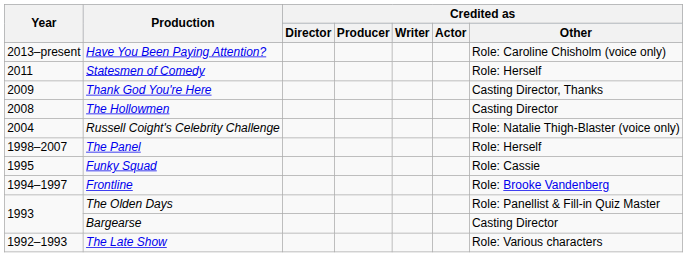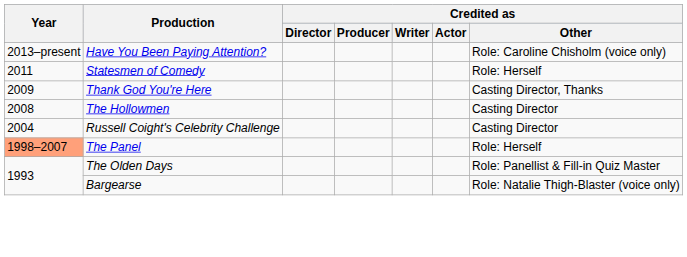 <table class="wikitable">
 <tr style="background:#b0c4de; text-align:center;">
 <th rowspan="2">Year</th>
 <th rowspan="2">Production</th>
 <th colspan="5">Credited as</th>
 </tr>
 <tr style="background:#b0c4de; text-align:center;">
 <th>Director</th>
 <th>Producer</th>
 <th>Writer</th>
 <th>Actor</th>
 <th>Other</th>
 </tr>
 <tr>
 <td>2013–present</td>
 <td><em><a href='#'>Have You Been Paying Attention?</a></em></td>
 <td></td>
 <td></td>
 <td></td>
 <td></td>
 <td>Role: Caroline Chisholm (voice only)</td>
 </tr>
 <tr>
 <td>2011</td>
 <td><em><a href='#'>Statesmen of Comedy</a></em></td>
 <td></td>
 <td></td>
 <td></td>
 <td></td>
 <td>Role: Herself</td>
 </tr>
 <tr>
 <td>2009</td>
 <td><em><a href='#'>Thank God You're Here</a></em></td>
 <td></td>
 <td></td>
 <td></td>
 <td></td>
 <td>Casting Director, Thanks</td>
 </tr>
 <tr>
 <td>2008</td>
 <td><em><a href='#'>The Hollowmen</a></em></td>
 <td></td>
 <td></td>
 <td></td>
 <td></td>
 <td>Casting Director</td>
 </tr>
 <tr>
 <td>2004</td>
 <td><em>Russell Coight's Celebrity Challenge</em></td>
 <td></td>
 <td></td>
 <td></td>
 <td></td>
-<td>Role: Natalie Thigh-Blaster (voice only)</td>
+<td>Casting Director</td>
 </tr>
 <tr>
-<td>1998–2007</td>
+<td style="background: lightsalmon;">1998–2007</td>
 <td><em><a href='#'>The Panel</a></em></td>
 <td></td>
 <td></td>
 <td></td>
 <td></td>
 <td>Role: Herself</td>
-</tr>
-<tr>
-<td>1995</td>
-<td><em><a href='#'>Funky Squad</a></em></td>
-<td></td>
-<td></td>
-<td></td>
-<td></td>
-<td>Role: Cassie</td>
-</tr>
-<tr>
-<td>1994–1997</td>
-<td><em><a href='#'>Frontline</a></em></td>
-<td></td>
-<td></td>
-<td></td>
-<td></td>
-<td>Role: <a href='#'>Brooke Vandenberg</a></td>
 </tr>
 <tr>
 <td rowspan="2">1993</td>
 <td><em>The Olden Days</em></td>
 <td></td>
 <td></td>
 <td></td>
 <td></td>
 <td>Role: Panellist & Fill-in Quiz Master</td>
 </tr>
 <tr>
 <td><em>Bargearse</em></td>
 <td></td>
 <td></td>
 <td></td>
 <td></td>
-<td>Casting Director</td>
-</tr>
-<tr>
-<td>1992–1993</td>
-<td><em><a href='#'>The Late Show</a></em></td>
-<td></td>
-<td></td>
-<td></td>
-<td></td>
-<td>Role: Various characters</td>
+<td>Role: Natalie Thigh-Blaster (voice only)</td>
 </tr>
 </table>
